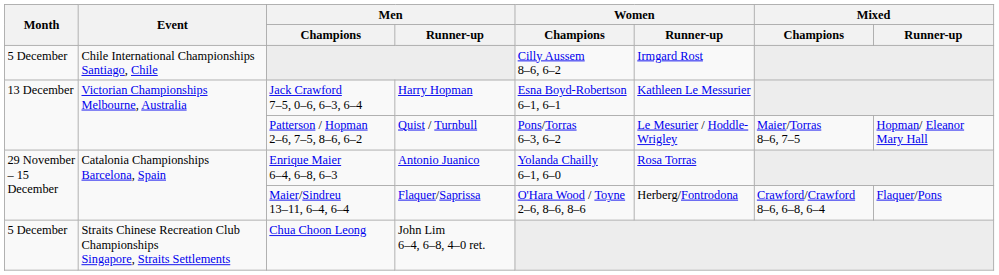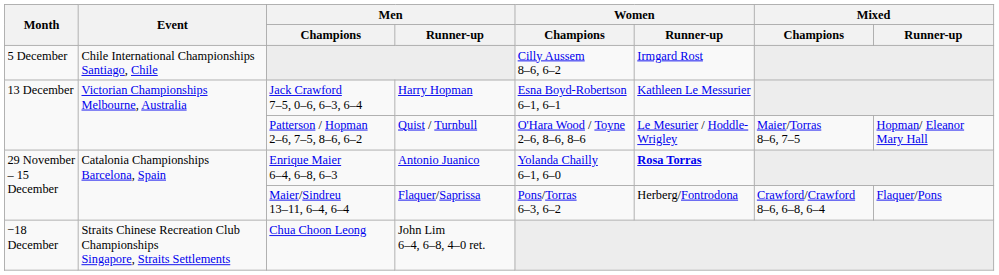 <table class="wikitable" style="font-size:85%;">
 <tr>
 <th rowspan="2" style="width:75px;">Month</th>
 <th rowspan="2" style="width:200px;">Event</th>
 <th colspan="2" style="width:260px;">Men</th>
 <th colspan="2" style="width:250px;">Women</th>
 <th colspan="2" style="width:250px;">Mixed</th>
 </tr>
 <tr>
 <th style="width:135px;">Champions</th>
 <th style="width:125px;">Runner-up</th>
 <th style="width:125px;">Champions</th>
 <th style="width:125px;">Runner-up</th>
 <th style="width:125px;">Champions</th>
 <th style="width:125px;">Runner-up</th>
 </tr>
 <tr valign=top>
 <td>5 December</td>
 <td>Chile International Championships<br><a href='#'>Santiago</a>, <a href='#'>Chile</a></td>
 <td style="background:#ededed;" colspan="2"></td>
 <td> <a href='#'>Cilly Aussem</a><br>8–6, 6–2</td>
 <td> <a href='#'>Irmgard Rost</a></td>
 <td style="background:#ededed;" colspan="2"></td>
 </tr>
 <tr valign=top>
 <td rowspan=2>13 December</td>
 <td rowspan=2><a href='#'>Victorian Championships</a><br><a href='#'>Melbourne</a>, <a href='#'>Australia</a></td>
 <td> <a href='#'>Jack Crawford</a><br>7–5, 0–6, 6–3, 6–4</td>
 <td> <a href='#'>Harry Hopman</a></td>
 <td> <a href='#'>Esna Boyd-Robertson</a><br>6–1, 6–1</td>
 <td> <a href='#'>Kathleen Le Messurier</a></td>
 <td style="background:#ededed;" colspan="2"></td>
 </tr>
 <tr valign=top>
 <td> <a href='#'>Patterson</a> / <a href='#'>Hopman</a><br>2–6, 7–5, 8–6, 6–2</td>
 <td> <a href='#'>Quist</a> / <a href='#'>Turnbull</a></td>
-<td><a href='#'>Pons</a>/<a href='#'>Torras</a><br>6–3, 6–2 </td>
+<td><a href='#'>O'Hara Wood</a> / <a href='#'>Toyne</a><br>2–6, 8–6, 8–6</td>
 <td> <a href='#'>Le Mesurier</a> / <a href='#'>Hoddle-Wrigley</a></td>
 <td> <a href='#'>Maier</a>/<a href='#'>Torras</a><br>8–6, 7–5</td>
 <td> <a href='#'>Hopman</a>/ <a href='#'>Eleanor Mary Hall</a></td>
 </tr>
 <tr valign=top>
 <td rowspan=2>29 November – 15 December</td>
 <td rowspan=2>Catalonia Championships<br><a href='#'>Barcelona</a>, <a href='#'>Spain</a></td>
 <td> <a href='#'>Enrique Maier</a><br>6–4, 6–8, 6–3</td>
 <td> <a href='#'>Antonio Juanico</a></td>
 <td> <a href='#'>Yolanda Chailly</a><br>6–1, 6–0</td>
-<td> <a href='#'>Rosa Torras</a></td>
+<td><strong> <a href='#'>Rosa Torras</a></strong></td>
 <td style="background:#ededed;" colspan="2"></td>
 </tr>
 <tr valign=top>
 <td><a href='#'>Maier</a>/<a href='#'>Sindreu</a><br>13–11, 6–4, 6–4</td>
 <td><a href='#'>Flaquer</a>/<a href='#'>Saprissa</a></td>
-<td><a href='#'>O'Hara Wood</a> / <a href='#'>Toyne</a><br>2–6, 8–6, 8–6</td>
+<td><a href='#'>Pons</a>/<a href='#'>Torras</a><br>6–3, 6–2 </td>
 <td>Herberg/<a href='#'>Fontrodona</a></td>
 <td> <a href='#'>Crawford</a>/<a href='#'>Crawford</a><br>8–6, 6–8, 6–4</td>
 <td> <a href='#'>Flaquer</a>/<a href='#'>Pons</a></td>
 </tr>
 <tr valign=top>
-<td>5 December</td>
+<td>−18 December</td>
 <td>Straits Chinese Recreation Club Championships<br><a href='#'>Singapore</a>, <a href='#'>Straits Settlements</a></td>
 <td> <a href='#'>Chua Choon Leong</a></td>
 <td>John Lim<br>6–4, 6–8, 4–0 ret.</td>
 <td style="background:#ededed;" colspan="4"></td>
 </tr>
 </table>
